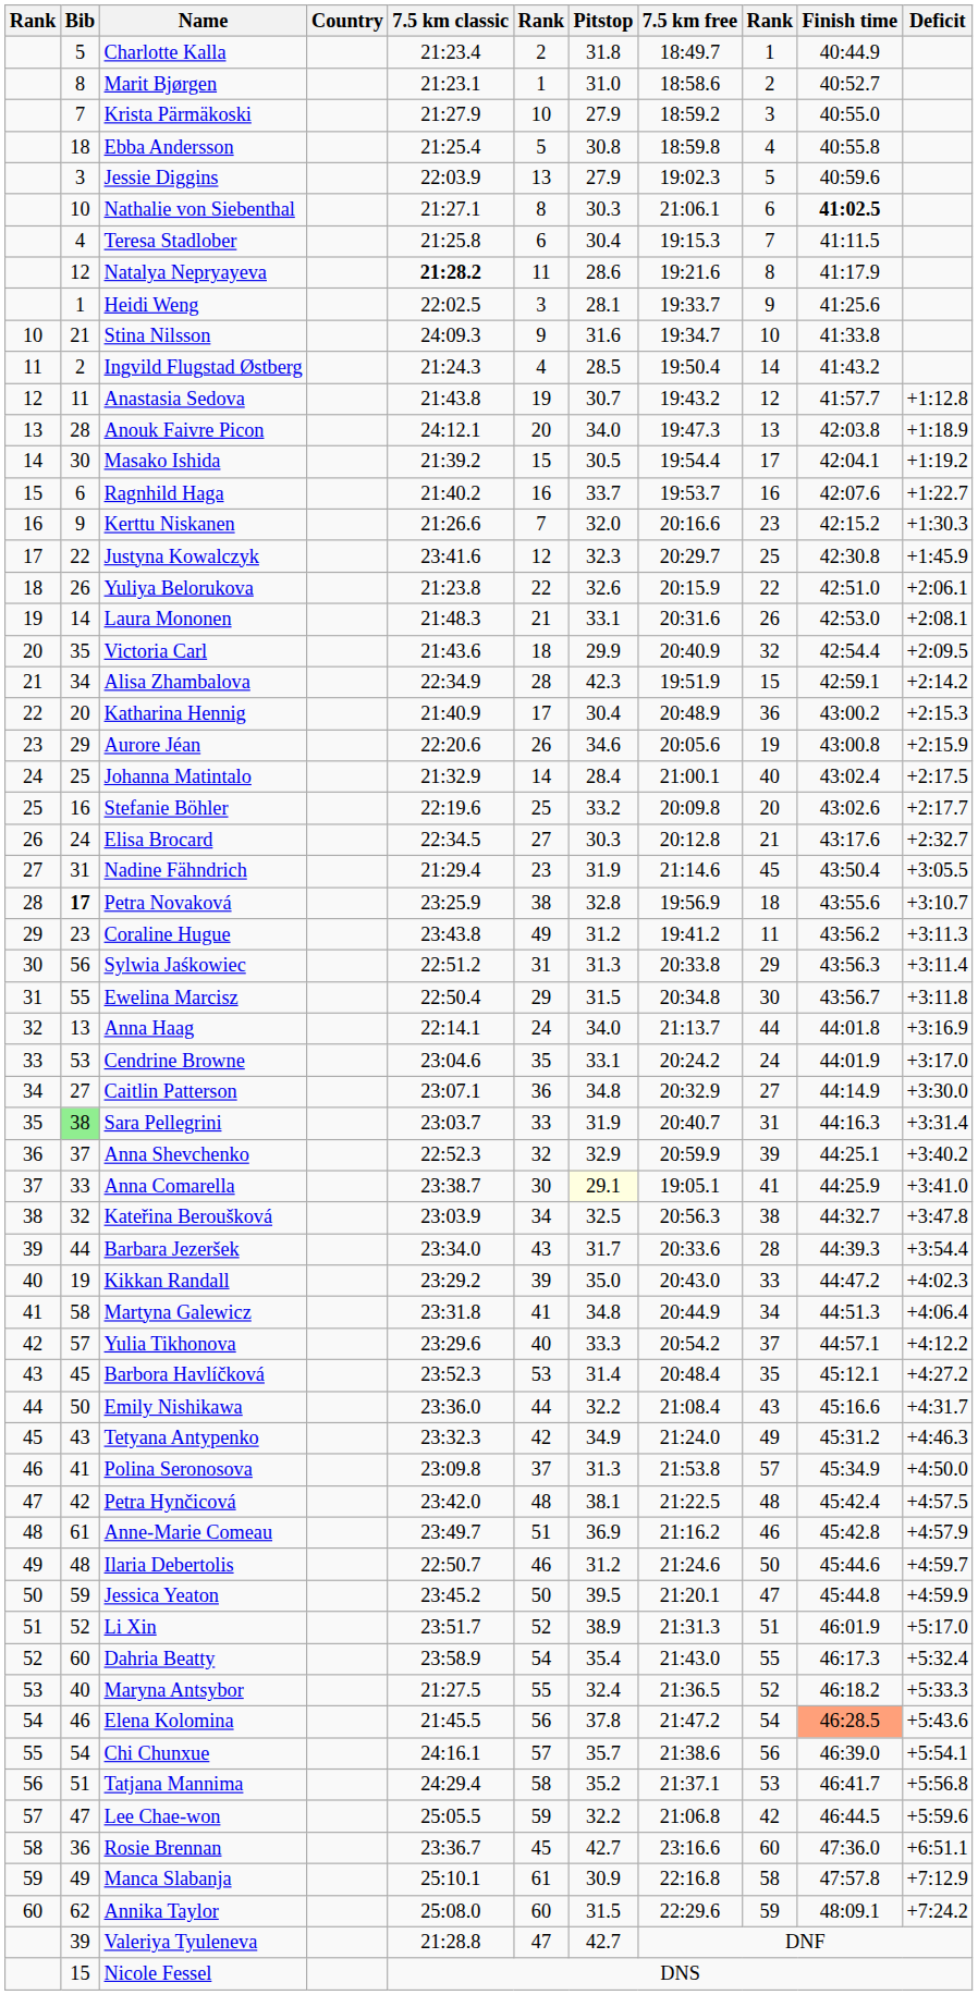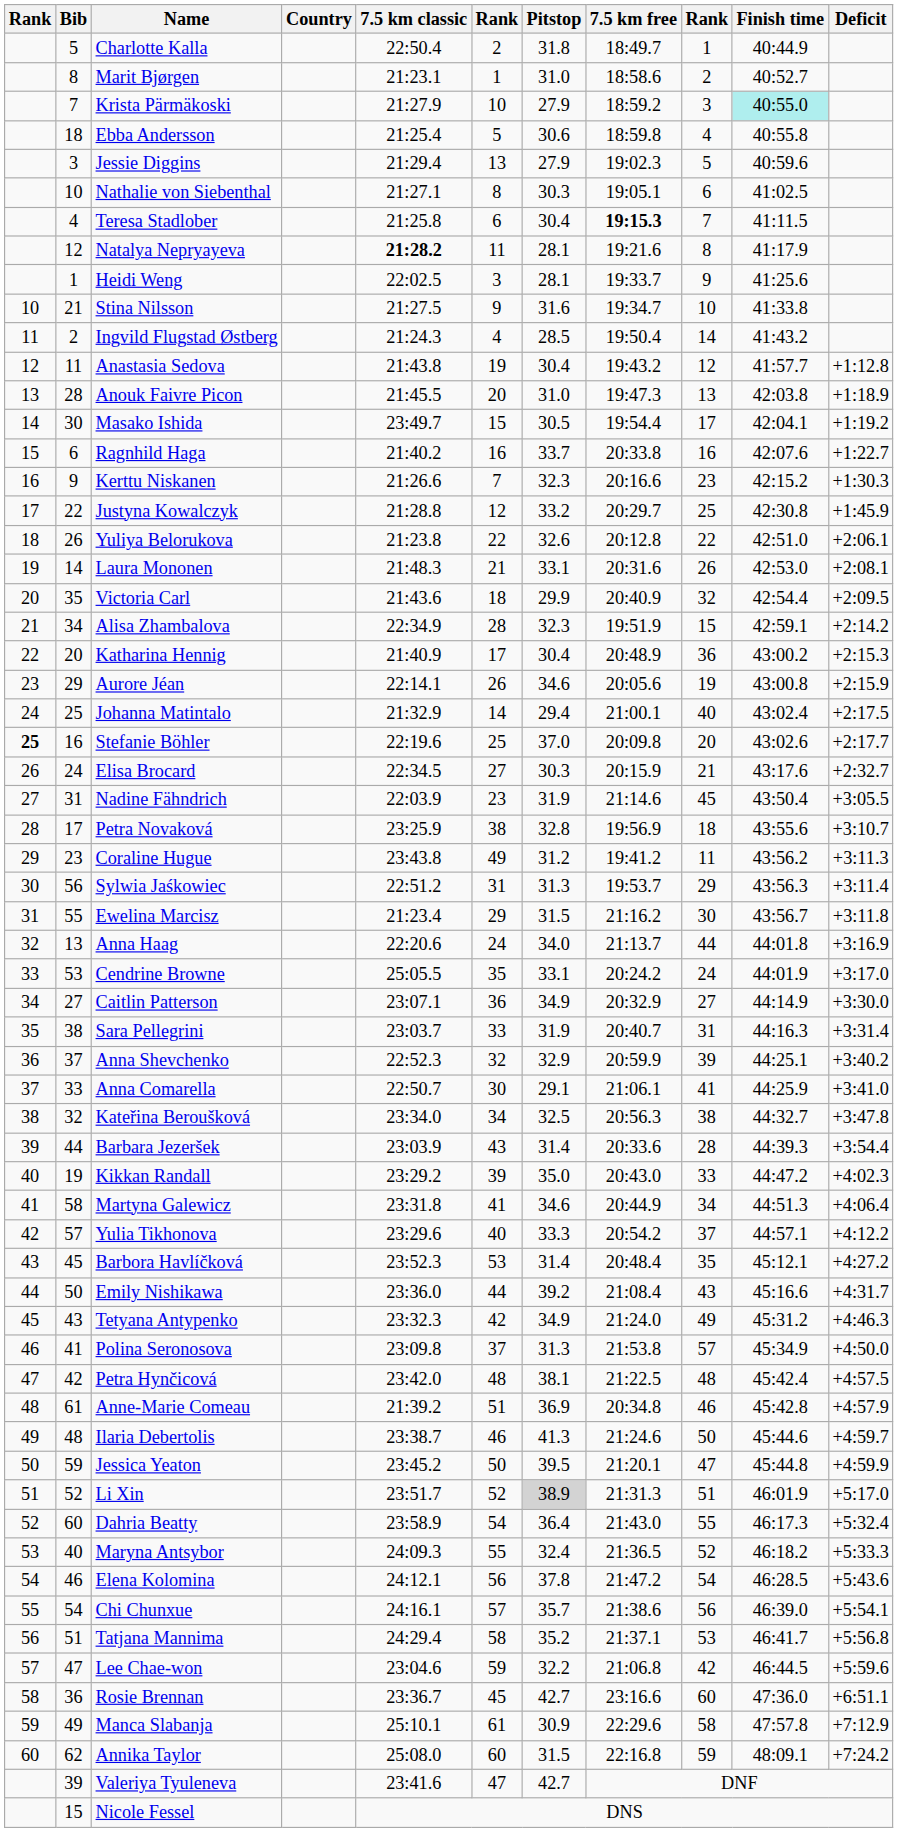 <table class="wikitable sortable" style="text-align:center">
 <tr>
 <th>Rank</th>
 <th>Bib</th>
 <th>Name</th>
 <th>Country</th>
 <th>7.5 km classic</th>
 <th>Rank</th>
 <th>Pitstop</th>
 <th>7.5 km free</th>
 <th>Rank</th>
 <th>Finish time</th>
 <th>Deficit</th>
 </tr>
 <tr>
 <td></td>
 <td>5</td>
 <td align="left"><a href='#'>Charlotte Kalla</a></td>
 <td align="left"></td>
-<td>21:23.4</td>
+<td>22:50.4</td>
 <td>2</td>
 <td>31.8</td>
 <td>18:49.7</td>
 <td>1</td>
 <td>40:44.9</td>
 <td></td>
 </tr>
 <tr>
 <td></td>
 <td>8</td>
 <td align="left"><a href='#'>Marit Bjørgen</a></td>
 <td align="left"></td>
 <td>21:23.1</td>
 <td>1</td>
 <td>31.0</td>
 <td>18:58.6</td>
 <td>2</td>
 <td>40:52.7</td>
 <td></td>
 </tr>
 <tr>
 <td></td>
 <td>7</td>
 <td align="left"><a href='#'>Krista Pärmäkoski</a></td>
 <td align="left"></td>
 <td>21:27.9</td>
 <td>10</td>
 <td>27.9</td>
 <td>18:59.2</td>
 <td>3</td>
-<td>40:55.0</td>
+<td style="background: paleturquoise;">40:55.0</td>
 <td></td>
 </tr>
 <tr>
 <td></td>
 <td>18</td>
 <td align="left"><a href='#'>Ebba Andersson</a></td>
 <td align="left"></td>
 <td>21:25.4</td>
 <td>5</td>
-<td>30.8</td>
+<td>30.6</td>
 <td>18:59.8</td>
 <td>4</td>
 <td>40:55.8</td>
 <td></td>
 </tr>
 <tr>
 <td></td>
 <td>3</td>
 <td align="left"><a href='#'>Jessie Diggins</a></td>
 <td align="left"></td>
-<td>22:03.9</td>
+<td>21:29.4</td>
 <td>13</td>
 <td>27.9</td>
 <td>19:02.3</td>
 <td>5</td>
 <td>40:59.6</td>
 <td></td>
 </tr>
 <tr>
 <td></td>
 <td>10</td>
 <td align="left"><a href='#'>Nathalie von Siebenthal</a></td>
 <td align="left"></td>
 <td>21:27.1</td>
 <td>8</td>
 <td>30.3</td>
-<td>21:06.1</td>
+<td>19:05.1</td>
 <td>6</td>
-<td><strong>41:02.5</strong></td>
+<td>41:02.5</td>
 <td></td>
 </tr>
 <tr>
 <td></td>
 <td>4</td>
 <td align="left"><a href='#'>Teresa Stadlober</a></td>
 <td align="left"></td>
 <td>21:25.8</td>
 <td>6</td>
 <td>30.4</td>
-<td>19:15.3</td>
+<td><strong>19:15.3</strong></td>
 <td>7</td>
 <td>41:11.5</td>
 <td></td>
 </tr>
 <tr>
 <td></td>
 <td>12</td>
 <td align="left"><a href='#'>Natalya Nepryayeva</a></td>
 <td align="left"></td>
 <td><strong>21:28.2</strong></td>
 <td>11</td>
-<td>28.6</td>
+<td>28.1</td>
 <td>19:21.6</td>
 <td>8</td>
 <td>41:17.9</td>
 <td></td>
 </tr>
 <tr>
 <td></td>
 <td>1</td>
 <td align="left"><a href='#'>Heidi Weng</a></td>
 <td align="left"></td>
 <td>22:02.5</td>
 <td>3</td>
 <td>28.1</td>
 <td>19:33.7</td>
 <td>9</td>
 <td>41:25.6</td>
 <td></td>
 </tr>
 <tr>
 <td>10</td>
 <td>21</td>
 <td align="left"><a href='#'>Stina Nilsson</a></td>
 <td align="left"></td>
-<td>24:09.3</td>
+<td>21:27.5</td>
 <td>9</td>
 <td>31.6</td>
 <td>19:34.7</td>
 <td>10</td>
 <td>41:33.8</td>
 <td></td>
 </tr>
 <tr>
 <td>11</td>
 <td>2</td>
 <td align="left"><a href='#'>Ingvild Flugstad Østberg</a></td>
 <td align="left"></td>
 <td>21:24.3</td>
 <td>4</td>
 <td>28.5</td>
 <td>19:50.4</td>
 <td>14</td>
 <td>41:43.2</td>
 <td></td>
 </tr>
 <tr>
 <td>12</td>
 <td>11</td>
 <td align="left"><a href='#'>Anastasia Sedova</a></td>
 <td align="left"></td>
 <td>21:43.8</td>
 <td>19</td>
-<td>30.7</td>
+<td>30.4</td>
 <td>19:43.2</td>
 <td>12</td>
 <td>41:57.7</td>
 <td>+1:12.8</td>
 </tr>
 <tr>
 <td>13</td>
 <td>28</td>
 <td align="left"><a href='#'>Anouk Faivre Picon</a></td>
 <td align="left"></td>
-<td>24:12.1</td>
+<td>21:45.5</td>
 <td>20</td>
-<td>34.0</td>
+<td>31.0</td>
 <td>19:47.3</td>
 <td>13</td>
 <td>42:03.8</td>
 <td>+1:18.9</td>
 </tr>
 <tr>
 <td>14</td>
 <td>30</td>
 <td align="left"><a href='#'>Masako Ishida</a></td>
 <td align="left"></td>
-<td>21:39.2</td>
+<td>23:49.7</td>
 <td>15</td>
 <td>30.5</td>
 <td>19:54.4</td>
 <td>17</td>
 <td>42:04.1</td>
 <td>+1:19.2</td>
 </tr>
 <tr>
 <td>15</td>
 <td>6</td>
 <td align="left"><a href='#'>Ragnhild Haga</a></td>
 <td align="left"></td>
 <td>21:40.2</td>
 <td>16</td>
 <td>33.7</td>
-<td>19:53.7</td>
+<td>20:33.8</td>
 <td>16</td>
 <td>42:07.6</td>
 <td>+1:22.7</td>
 </tr>
 <tr>
 <td>16</td>
 <td>9</td>
 <td align="left"><a href='#'>Kerttu Niskanen</a></td>
 <td align="left"></td>
 <td>21:26.6</td>
 <td>7</td>
-<td>32.0</td>
+<td>32.3</td>
 <td>20:16.6</td>
 <td>23</td>
 <td>42:15.2</td>
 <td>+1:30.3</td>
 </tr>
 <tr>
 <td>17</td>
 <td>22</td>
 <td align="left"><a href='#'>Justyna Kowalczyk</a></td>
 <td align="left"></td>
-<td>23:41.6</td>
+<td>21:28.8</td>
 <td>12</td>
-<td>32.3</td>
+<td>33.2</td>
 <td>20:29.7</td>
 <td>25</td>
 <td>42:30.8</td>
 <td>+1:45.9</td>
 </tr>
 <tr>
 <td>18</td>
 <td>26</td>
 <td align="left"><a href='#'>Yuliya Belorukova</a></td>
 <td align="left"></td>
 <td>21:23.8</td>
 <td>22</td>
 <td>32.6</td>
-<td>20:15.9</td>
+<td>20:12.8</td>
 <td>22</td>
 <td>42:51.0</td>
 <td>+2:06.1</td>
 </tr>
 <tr>
 <td>19</td>
 <td>14</td>
 <td align="left"><a href='#'>Laura Mononen</a></td>
 <td align="left"></td>
 <td>21:48.3</td>
 <td>21</td>
 <td>33.1</td>
 <td>20:31.6</td>
 <td>26</td>
 <td>42:53.0</td>
 <td>+2:08.1</td>
 </tr>
 <tr>
 <td>20</td>
 <td>35</td>
 <td align="left"><a href='#'>Victoria Carl</a></td>
 <td align="left"></td>
 <td>21:43.6</td>
 <td>18</td>
 <td>29.9</td>
 <td>20:40.9</td>
 <td>32</td>
 <td>42:54.4</td>
 <td>+2:09.5</td>
 </tr>
 <tr>
 <td>21</td>
 <td>34</td>
 <td align="left"><a href='#'>Alisa Zhambalova</a></td>
 <td align="left"></td>
 <td>22:34.9</td>
 <td>28</td>
-<td>42.3</td>
+<td>32.3</td>
 <td>19:51.9</td>
 <td>15</td>
 <td>42:59.1</td>
 <td>+2:14.2</td>
 </tr>
 <tr>
 <td>22</td>
 <td>20</td>
 <td align="left"><a href='#'>Katharina Hennig</a></td>
 <td align="left"></td>
 <td>21:40.9</td>
 <td>17</td>
 <td>30.4</td>
 <td>20:48.9</td>
 <td>36</td>
 <td>43:00.2</td>
 <td>+2:15.3</td>
 </tr>
 <tr>
 <td>23</td>
 <td>29</td>
 <td align="left"><a href='#'>Aurore Jéan</a></td>
 <td align="left"></td>
-<td>22:20.6</td>
+<td>22:14.1</td>
 <td>26</td>
 <td>34.6</td>
 <td>20:05.6</td>
 <td>19</td>
 <td>43:00.8</td>
 <td>+2:15.9</td>
 </tr>
 <tr>
 <td>24</td>
 <td>25</td>
 <td align="left"><a href='#'>Johanna Matintalo</a></td>
 <td align="left"></td>
 <td>21:32.9</td>
 <td>14</td>
-<td>28.4</td>
+<td>29.4</td>
 <td>21:00.1</td>
 <td>40</td>
 <td>43:02.4</td>
 <td>+2:17.5</td>
 </tr>
 <tr>
-<td>25</td>
+<td><strong>25</strong></td>
 <td>16</td>
 <td align="left"><a href='#'>Stefanie Böhler</a></td>
 <td align="left"></td>
 <td>22:19.6</td>
 <td>25</td>
-<td>33.2</td>
+<td>37.0</td>
 <td>20:09.8</td>
 <td>20</td>
 <td>43:02.6</td>
 <td>+2:17.7</td>
 </tr>
 <tr>
 <td>26</td>
 <td>24</td>
 <td align="left"><a href='#'>Elisa Brocard</a></td>
 <td align="left"></td>
 <td>22:34.5</td>
 <td>27</td>
 <td>30.3</td>
-<td>20:12.8</td>
+<td>20:15.9</td>
 <td>21</td>
 <td>43:17.6</td>
 <td>+2:32.7</td>
 </tr>
 <tr>
 <td>27</td>
 <td>31</td>
 <td align="left"><a href='#'>Nadine Fähndrich</a></td>
 <td align="left"></td>
-<td>21:29.4</td>
+<td>22:03.9</td>
 <td>23</td>
 <td>31.9</td>
 <td>21:14.6</td>
 <td>45</td>
 <td>43:50.4</td>
 <td>+3:05.5</td>
 </tr>
 <tr>
 <td>28</td>
-<td><strong>17</strong></td>
+<td>17</td>
 <td align="left"><a href='#'>Petra Novaková</a></td>
 <td align="left"></td>
 <td>23:25.9</td>
 <td>38</td>
 <td>32.8</td>
 <td>19:56.9</td>
 <td>18</td>
 <td>43:55.6</td>
 <td>+3:10.7</td>
 </tr>
 <tr>
 <td>29</td>
 <td>23</td>
 <td align="left"><a href='#'>Coraline Hugue</a></td>
 <td align="left"></td>
 <td>23:43.8</td>
 <td>49</td>
 <td>31.2</td>
 <td>19:41.2</td>
 <td>11</td>
 <td>43:56.2</td>
 <td>+3:11.3</td>
 </tr>
 <tr>
 <td>30</td>
 <td>56</td>
 <td align="left"><a href='#'>Sylwia Jaśkowiec</a></td>
 <td align="left"></td>
 <td>22:51.2</td>
 <td>31</td>
 <td>31.3</td>
-<td>20:33.8</td>
+<td>19:53.7</td>
 <td>29</td>
 <td>43:56.3</td>
 <td>+3:11.4</td>
 </tr>
 <tr>
 <td>31</td>
 <td>55</td>
 <td align="left"><a href='#'>Ewelina Marcisz</a></td>
 <td align="left"></td>
-<td>22:50.4</td>
+<td>21:23.4</td>
 <td>29</td>
 <td>31.5</td>
-<td>20:34.8</td>
+<td>21:16.2</td>
 <td>30</td>
 <td>43:56.7</td>
 <td>+3:11.8</td>
 </tr>
 <tr>
 <td>32</td>
 <td>13</td>
 <td align="left"><a href='#'>Anna Haag</a></td>
 <td align="left"></td>
-<td>22:14.1</td>
+<td>22:20.6</td>
 <td>24</td>
 <td>34.0</td>
 <td>21:13.7</td>
 <td>44</td>
 <td>44:01.8</td>
 <td>+3:16.9</td>
 </tr>
 <tr>
 <td>33</td>
 <td>53</td>
 <td align="left"><a href='#'>Cendrine Browne</a></td>
 <td align="left"></td>
-<td>23:04.6</td>
+<td>25:05.5</td>
 <td>35</td>
 <td>33.1</td>
 <td>20:24.2</td>
 <td>24</td>
 <td>44:01.9</td>
 <td>+3:17.0</td>
 </tr>
 <tr>
 <td>34</td>
 <td>27</td>
 <td align="left"><a href='#'>Caitlin Patterson</a></td>
 <td align="left"></td>
 <td>23:07.1</td>
 <td>36</td>
-<td>34.8</td>
+<td>34.9</td>
 <td>20:32.9</td>
 <td>27</td>
 <td>44:14.9</td>
 <td>+3:30.0</td>
 </tr>
 <tr>
 <td>35</td>
-<td style="background: lightgreen;">38</td>
+<td>38</td>
 <td align="left"><a href='#'>Sara Pellegrini</a></td>
 <td align="left"></td>
 <td>23:03.7</td>
 <td>33</td>
 <td>31.9</td>
 <td>20:40.7</td>
 <td>31</td>
 <td>44:16.3</td>
 <td>+3:31.4</td>
 </tr>
 <tr>
 <td>36</td>
 <td>37</td>
 <td align="left"><a href='#'>Anna Shevchenko</a></td>
 <td align="left"></td>
 <td>22:52.3</td>
 <td>32</td>
 <td>32.9</td>
 <td>20:59.9</td>
 <td>39</td>
 <td>44:25.1</td>
 <td>+3:40.2</td>
 </tr>
 <tr>
 <td>37</td>
 <td>33</td>
 <td align="left"><a href='#'>Anna Comarella</a></td>
 <td align="left"></td>
-<td>23:38.7</td>
+<td>22:50.7</td>
 <td>30</td>
-<td style="background: lightyellow;">29.1</td>
-<td>19:05.1</td>
+<td>29.1</td>
+<td>21:06.1</td>
 <td>41</td>
 <td>44:25.9</td>
 <td>+3:41.0</td>
 </tr>
 <tr>
 <td>38</td>
 <td>32</td>
 <td align="left"><a href='#'>Kateřina Beroušková</a></td>
 <td align="left"></td>
-<td>23:03.9</td>
+<td>23:34.0</td>
 <td>34</td>
 <td>32.5</td>
 <td>20:56.3</td>
 <td>38</td>
 <td>44:32.7</td>
 <td>+3:47.8</td>
 </tr>
 <tr>
 <td>39</td>
 <td>44</td>
 <td align="left"><a href='#'>Barbara Jezeršek</a></td>
 <td align="left"></td>
-<td>23:34.0</td>
+<td>23:03.9</td>
 <td>43</td>
-<td>31.7</td>
+<td>31.4</td>
 <td>20:33.6</td>
 <td>28</td>
 <td>44:39.3</td>
 <td>+3:54.4</td>
 </tr>
 <tr>
 <td>40</td>
 <td>19</td>
 <td align="left"><a href='#'>Kikkan Randall</a></td>
 <td align="left"></td>
 <td>23:29.2</td>
 <td>39</td>
 <td>35.0</td>
 <td>20:43.0</td>
 <td>33</td>
 <td>44:47.2</td>
 <td>+4:02.3</td>
 </tr>
 <tr>
 <td>41</td>
 <td>58</td>
 <td align="left"><a href='#'>Martyna Galewicz</a></td>
 <td align="left"></td>
 <td>23:31.8</td>
 <td>41</td>
-<td>34.8</td>
+<td>34.6</td>
 <td>20:44.9</td>
 <td>34</td>
 <td>44:51.3</td>
 <td>+4:06.4</td>
 </tr>
 <tr>
 <td>42</td>
 <td>57</td>
 <td align="left"><a href='#'>Yulia Tikhonova</a></td>
 <td align="left"></td>
 <td>23:29.6</td>
 <td>40</td>
 <td>33.3</td>
 <td>20:54.2</td>
 <td>37</td>
 <td>44:57.1</td>
 <td>+4:12.2</td>
 </tr>
 <tr>
 <td>43</td>
 <td>45</td>
 <td align="left"><a href='#'>Barbora Havlíčková</a></td>
 <td align="left"></td>
 <td>23:52.3</td>
 <td>53</td>
 <td>31.4</td>
 <td>20:48.4</td>
 <td>35</td>
 <td>45:12.1</td>
 <td>+4:27.2</td>
 </tr>
 <tr>
 <td>44</td>
 <td>50</td>
 <td align="left"><a href='#'>Emily Nishikawa</a></td>
 <td align="left"></td>
 <td>23:36.0</td>
 <td>44</td>
-<td>32.2</td>
+<td>39.2</td>
 <td>21:08.4</td>
 <td>43</td>
 <td>45:16.6</td>
 <td>+4:31.7</td>
 </tr>
 <tr>
 <td>45</td>
 <td>43</td>
 <td align="left"><a href='#'>Tetyana Antypenko</a></td>
 <td align="left"></td>
 <td>23:32.3</td>
 <td>42</td>
 <td>34.9</td>
 <td>21:24.0</td>
 <td>49</td>
 <td>45:31.2</td>
 <td>+4:46.3</td>
 </tr>
 <tr>
 <td>46</td>
 <td>41</td>
 <td align="left"><a href='#'>Polina Seronosova</a></td>
 <td align="left"></td>
 <td>23:09.8</td>
 <td>37</td>
 <td>31.3</td>
 <td>21:53.8</td>
 <td>57</td>
 <td>45:34.9</td>
 <td>+4:50.0</td>
 </tr>
 <tr>
 <td>47</td>
 <td>42</td>
 <td align="left"><a href='#'>Petra Hynčicová</a></td>
 <td align="left"></td>
 <td>23:42.0</td>
 <td>48</td>
 <td>38.1</td>
 <td>21:22.5</td>
 <td>48</td>
 <td>45:42.4</td>
 <td>+4:57.5</td>
 </tr>
 <tr>
 <td>48</td>
 <td>61</td>
 <td align="left"><a href='#'>Anne-Marie Comeau</a></td>
 <td align="left"></td>
-<td>23:49.7</td>
+<td>21:39.2</td>
 <td>51</td>
 <td>36.9</td>
-<td>21:16.2</td>
+<td>20:34.8</td>
 <td>46</td>
 <td>45:42.8</td>
 <td>+4:57.9</td>
 </tr>
 <tr>
 <td>49</td>
 <td>48</td>
 <td align="left"><a href='#'>Ilaria Debertolis</a></td>
 <td align="left"></td>
-<td>22:50.7</td>
+<td>23:38.7</td>
 <td>46</td>
-<td>31.2</td>
+<td>41.3</td>
 <td>21:24.6</td>
 <td>50</td>
 <td>45:44.6</td>
 <td>+4:59.7</td>
 </tr>
 <tr>
 <td>50</td>
 <td>59</td>
 <td align="left"><a href='#'>Jessica Yeaton</a></td>
 <td align="left"></td>
 <td>23:45.2</td>
 <td>50</td>
 <td>39.5</td>
 <td>21:20.1</td>
 <td>47</td>
 <td>45:44.8</td>
 <td>+4:59.9</td>
 </tr>
 <tr>
 <td>51</td>
 <td>52</td>
 <td align="left"><a href='#'>Li Xin</a></td>
 <td align="left"></td>
 <td>23:51.7</td>
 <td>52</td>
-<td>38.9</td>
+<td style="background: lightgrey;">38.9</td>
 <td>21:31.3</td>
 <td>51</td>
 <td>46:01.9</td>
 <td>+5:17.0</td>
 </tr>
 <tr>
 <td>52</td>
 <td>60</td>
 <td align="left"><a href='#'>Dahria Beatty</a></td>
 <td align="left"></td>
 <td>23:58.9</td>
 <td>54</td>
-<td>35.4</td>
+<td>36.4</td>
 <td>21:43.0</td>
 <td>55</td>
 <td>46:17.3</td>
 <td>+5:32.4</td>
 </tr>
 <tr>
 <td>53</td>
 <td>40</td>
 <td align="left"><a href='#'>Maryna Antsybor</a></td>
 <td align="left"></td>
-<td>21:27.5</td>
+<td>24:09.3</td>
 <td>55</td>
 <td>32.4</td>
 <td>21:36.5</td>
 <td>52</td>
 <td>46:18.2</td>
 <td>+5:33.3</td>
 </tr>
 <tr>
 <td>54</td>
 <td>46</td>
 <td align="left"><a href='#'>Elena Kolomina</a></td>
 <td align="left"></td>
-<td>21:45.5</td>
+<td>24:12.1</td>
 <td>56</td>
 <td>37.8</td>
 <td>21:47.2</td>
 <td>54</td>
-<td style="background: lightsalmon;">46:28.5</td>
+<td>46:28.5</td>
 <td>+5:43.6</td>
 </tr>
 <tr>
 <td>55</td>
 <td>54</td>
 <td align="left"><a href='#'>Chi Chunxue</a></td>
 <td align="left"></td>
 <td>24:16.1</td>
 <td>57</td>
 <td>35.7</td>
 <td>21:38.6</td>
 <td>56</td>
 <td>46:39.0</td>
 <td>+5:54.1</td>
 </tr>
 <tr>
 <td>56</td>
 <td>51</td>
 <td align="left"><a href='#'>Tatjana Mannima</a></td>
 <td align="left"></td>
 <td>24:29.4</td>
 <td>58</td>
 <td>35.2</td>
 <td>21:37.1</td>
 <td>53</td>
 <td>46:41.7</td>
 <td>+5:56.8</td>
 </tr>
 <tr>
 <td>57</td>
 <td>47</td>
 <td align="left"><a href='#'>Lee Chae-won</a></td>
 <td align="left"></td>
-<td>25:05.5</td>
+<td>23:04.6</td>
 <td>59</td>
 <td>32.2</td>
 <td>21:06.8</td>
 <td>42</td>
 <td>46:44.5</td>
 <td>+5:59.6</td>
 </tr>
 <tr>
 <td>58</td>
 <td>36</td>
 <td align="left"><a href='#'>Rosie Brennan</a></td>
 <td align="left"></td>
 <td>23:36.7</td>
 <td>45</td>
 <td>42.7</td>
 <td>23:16.6</td>
 <td>60</td>
 <td>47:36.0</td>
 <td>+6:51.1</td>
 </tr>
 <tr>
 <td>59</td>
 <td>49</td>
 <td align="left"><a href='#'>Manca Slabanja</a></td>
 <td align="left"></td>
 <td>25:10.1</td>
 <td>61</td>
 <td>30.9</td>
-<td>22:16.8</td>
+<td>22:29.6</td>
 <td>58</td>
 <td>47:57.8</td>
 <td>+7:12.9</td>
 </tr>
 <tr>
 <td>60</td>
 <td>62</td>
 <td align="left"><a href='#'>Annika Taylor</a></td>
 <td align="left"></td>
 <td>25:08.0</td>
 <td>60</td>
 <td>31.5</td>
-<td>22:29.6</td>
+<td>22:16.8</td>
 <td>59</td>
 <td>48:09.1</td>
 <td>+7:24.2</td>
 </tr>
 <tr>
 <td></td>
 <td>39</td>
 <td align="left"><a href='#'>Valeriya Tyuleneva</a></td>
 <td align="left"></td>
-<td>21:28.8</td>
+<td>23:41.6</td>
 <td>47</td>
 <td>42.7</td>
 <td colspan=4>DNF</td>
 </tr>
 <tr>
 <td></td>
 <td>15</td>
 <td align="left"><a href='#'>Nicole Fessel</a></td>
 <td align="left"></td>
 <td colspan=7>DNS</td>
 </tr>
 </table>
